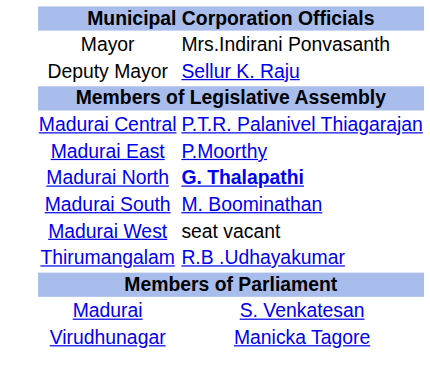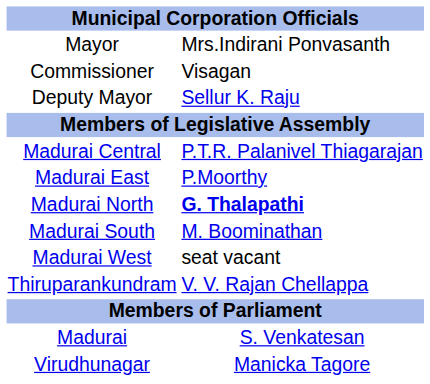 <table class="toccolours" style="clear:right; float:right; background:#ffffff; margin: 0 0 0.5em 1em; width:240">
 <tr>
 <th colspan="2" style="background:#A8BDEC" align="center">Municipal Corporation Officials</th>
 </tr>
 <tr>
 <td align="center">Mayor</td>
 <td>Mrs.Indirani Ponvasanth</td>
+</tr>
+<tr>
+<td align="center">Commissioner</td>
+<td>Visagan</td>
 </tr>
 <tr>
 <td align="center">Deputy Mayor</td>
 <td><a href='#'>Sellur K. Raju</a></td>
 </tr>
 <tr>
 <th colspan="2" style="background:#A8BDEC" align="center">Members of Legislative Assembly</th>
 </tr>
 <tr>
 <td align="center"><a href='#'>Madurai Central</a></td>
 <td><a href='#'>P.T.R. Palanivel Thiagarajan</a></td>
 </tr>
 <tr>
 <td align="center"><a href='#'>Madurai East</a></td>
 <td><a href='#'>P.Moorthy</a></td>
 </tr>
 <tr>
 <td align="center"><a href='#'>Madurai North</a></td>
 <td><strong><a href='#'>G. Thalapathi</a></strong></td>
 </tr>
 <tr>
 <td align="center"><a href='#'>Madurai South</a></td>
 <td><a href='#'>M. Boominathan</a></td>
 </tr>
 <tr>
 <td align="center"><a href='#'>Madurai West</a></td>
 <td>seat vacant</td>
 </tr>
 <tr>
-<td align="center"><a href='#'>Thirumangalam</a></td>
-<td><a href='#'>R.B .Udhayakumar</a></td>
+<td align="center"><a href='#'>Thiruparankundram</a></td>
+<td> <a href='#'>V. V. Rajan Chellappa</a></td>
 </tr>
 <tr>
 <th colspan="2" style="background:#A8BDEC" align="center">Members of Parliament</th>
 </tr>
 <tr>
 <td align="center"><a href='#'>Madurai</a></td>
 <td align="center"><a href='#'>S. Venkatesan</a></td>
 </tr>
 <tr>
 <td align="center"><a href='#'>Virudhunagar</a></td>
 <td align="center"><a href='#'>Manicka Tagore</a></td>
 </tr>
 </table>
